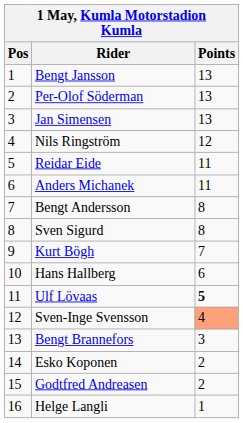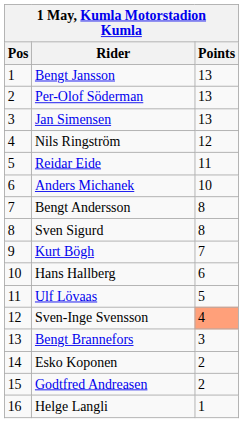 <table class="wikitable">
 <tr>
 <th colspan="6">1 May,  <a href='#'>Kumla Motorstadion</a><br><a href='#'>Kumla</a></th>
 </tr>
 <tr>
 <th width=20>Pos</th>
 <th width=180>Rider</th>
 <th width=40>Points</th>
 </tr>
 <tr>
 <td>1</td>
 <td style="text-align:left;"><a href='#'>Bengt Jansson</a></td>
 <td>13</td>
 </tr>
 <tr>
 <td>2</td>
 <td style="text-align:left;"><a href='#'>Per-Olof Söderman</a></td>
 <td>13</td>
 </tr>
 <tr>
 <td>3</td>
 <td style="text-align:left;"><a href='#'>Jan Simensen</a></td>
 <td>13</td>
 </tr>
 <tr>
 <td>4</td>
 <td style="text-align:left;">Nils Ringström</td>
 <td>12</td>
 </tr>
 <tr>
 <td>5</td>
 <td style="text-align:left;"><a href='#'>Reidar Eide</a></td>
 <td>11</td>
 </tr>
 <tr>
 <td>6</td>
 <td style="text-align:left;"><a href='#'>Anders Michanek</a></td>
-<td>11</td>
+<td>10</td>
 </tr>
 <tr>
 <td>7</td>
 <td style="text-align:left;">Bengt Andersson</td>
 <td>8</td>
 </tr>
 <tr>
 <td>8</td>
 <td style="text-align:left;">Sven Sigurd</td>
 <td>8</td>
 </tr>
 <tr>
 <td>9</td>
 <td style="text-align:left;"><a href='#'>Kurt Bögh</a></td>
 <td>7</td>
 </tr>
 <tr>
 <td>10</td>
 <td style="text-align:left;">Hans Hallberg</td>
 <td>6</td>
 </tr>
 <tr>
 <td>11</td>
 <td style="text-align:left;"><a href='#'>Ulf Lövaas</a></td>
-<td><strong>5</strong></td>
+<td>5</td>
 </tr>
 <tr>
 <td>12</td>
 <td style="text-align:left;">Sven-Inge Svensson</td>
 <td style="background: lightsalmon;">4</td>
 </tr>
 <tr>
 <td>13</td>
 <td style="text-align:left;"><a href='#'>Bengt Brannefors</a></td>
 <td>3</td>
 </tr>
 <tr>
 <td>14</td>
 <td style="text-align:left;">Esko Koponen</td>
 <td>2</td>
 </tr>
 <tr>
 <td>15</td>
 <td style="text-align:left;"><a href='#'>Godtfred Andreasen</a></td>
 <td>2</td>
 </tr>
 <tr>
 <td>16</td>
 <td style="text-align:left;">Helge Langli</td>
 <td>1</td>
 </tr>
 </table>
